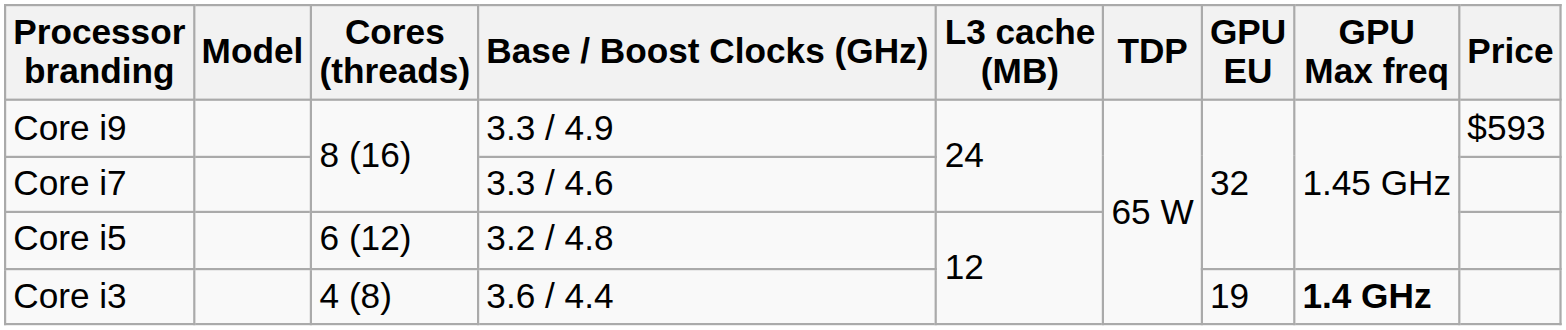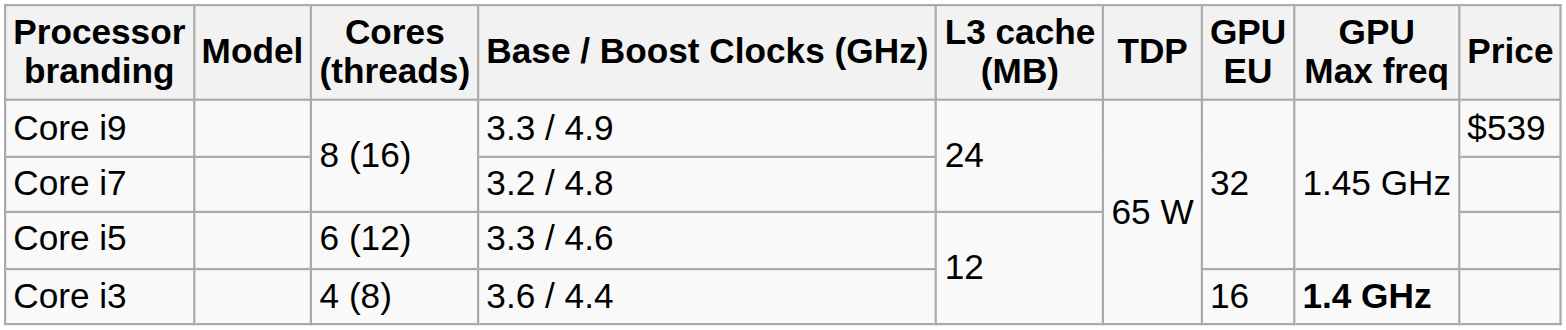 <table class="wikitable">
 <tr>
 <th>Processor<br>branding</th>
 <th>Model</th>
 <th>Cores<br>(threads)</th>
 <th>Base / Boost Clocks (GHz)</th>
 <th>L3 cache<br>(MB)</th>
 <th>TDP</th>
 <th>GPU<br>EU</th>
 <th>GPU<br>Max freq</th>
 <th>Price</th>
 </tr>
 <tr>
 <td>Core i9</td>
 <td></td>
 <td rowspan="2">8 (16)</td>
 <td>3.3 / 4.9</td>
 <td rowspan="2">24</td>
 <td rowspan="4">65 W</td>
 <td rowspan="3">32</td>
 <td rowspan="3">1.45 GHz</td>
-<td>$593</td>
+<td>$539</td>
 </tr>
 <tr>
 <td>Core i7</td>
 <td></td>
-<td>3.3 / 4.6</td>
+<td>3.2 / 4.8</td>
 <td></td>
 </tr>
 <tr>
 <td>Core i5</td>
 <td></td>
 <td>6 (12)</td>
-<td>3.2 / 4.8</td>
+<td>3.3 / 4.6</td>
 <td rowspan="2">12</td>
 <td></td>
 </tr>
 <tr>
 <td>Core i3</td>
 <td></td>
 <td>4 (8)</td>
 <td>3.6 / 4.4</td>
-<td>19</td>
+<td>16</td>
 <td><strong>1.4 GHz</strong></td>
 <td></td>
 </tr>
 </table>
